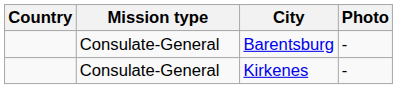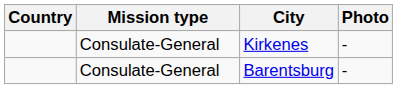 <table class="wikitable sortable">
 <tr valign="middle">
 <th>Country</th>
 <th width=150px>Mission type</th>
 <th>City</th>
 <th>Photo</th>
 </tr>
 <tr style="font-weight:bold; background-color: #DDDDDD">
 </tr>
 <tr>
 <td></td>
 <td>Consulate-General</td>
-<td><a href='#'>Barentsburg</a></td>
+<td><a href='#'>Kirkenes</a></td>
 <td>-</td>
 </tr>
 <tr>
 <td></td>
 <td>Consulate-General</td>
-<td><a href='#'>Kirkenes</a></td>
+<td><a href='#'>Barentsburg</a></td>
 <td>-</td>
 </tr>
 </table>
